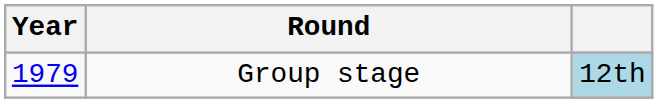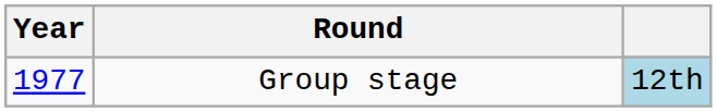 <table class="wikitable" style="text-align: center; font-size:90%">
 <tr>
 <th>Year</th>
 <th style="width:200px">Round</th>
 <th></th>
 </tr>
 <tr>
-<td><a href='#'>1979</a></td>
+<td><a href='#'>1977</a></td>
 <td>Group stage</td>
 <td style="background: lightblue;">12th</td>
 </tr>
 </table>
